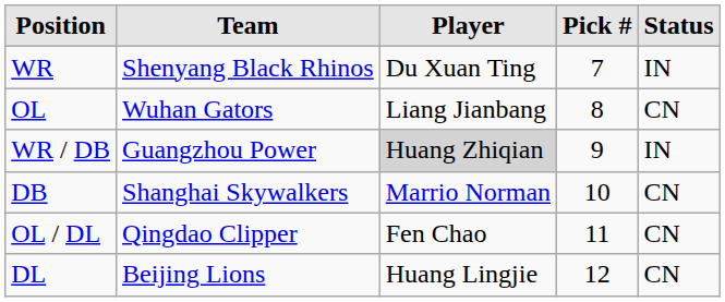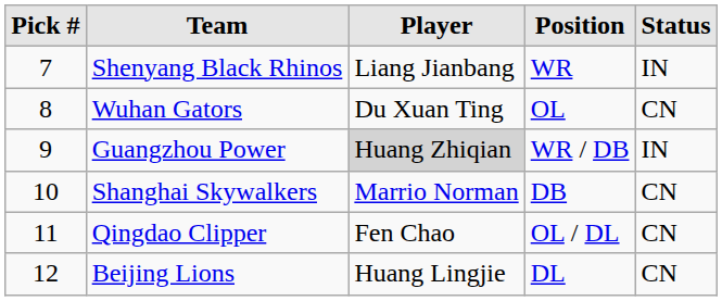 <table class="wikitable">
 <tr>
-<th style="background:#E5E5E5;">Position</th>
+<th style="background:#E5E5E5;">Pick #</th>
 <th style="background:#E5E5E5;">Team</th>
 <th style="background:#E5E5E5;">Player</th>
-<th style="background:#E5E5E5;">Pick #</th>
+<th style="background:#E5E5E5;">Position</th>
 <th style="background:#E5E5E5;">Status</th>
 </tr>
 <tr>
+<td align=center>7</td>
+<td><a href='#'>Shenyang Black Rhinos</a></td>
+<td>Liang Jianbang</td>
 <td><a href='#'>WR</a></td>
-<td><a href='#'>Shenyang Black Rhinos</a></td>
-<td>Du Xuan Ting</td>
-<td align=center>7</td>
 <td>IN</td>
 </tr>
 <tr>
+<td align=center>8</td>
+<td><a href='#'>Wuhan Gators</a></td>
+<td>Du Xuan Ting</td>
 <td><a href='#'>OL</a></td>
-<td><a href='#'>Wuhan Gators</a></td>
-<td>Liang Jianbang</td>
-<td align=center>8</td>
 <td>CN</td>
 </tr>
 <tr>
-<td><a href='#'>WR</a> / <a href='#'>DB</a></td>
+<td align=center>9</td>
 <td><a href='#'>Guangzhou Power</a></td>
 <td style="background: lightgrey;">Huang Zhiqian</td>
-<td align=center>9</td>
+<td><a href='#'>WR</a> / <a href='#'>DB</a></td>
 <td>IN</td>
 </tr>
 <tr>
-<td><a href='#'>DB</a></td>
+<td align=center>10</td>
 <td><a href='#'>Shanghai Skywalkers</a></td>
 <td><a href='#'>Marrio Norman</a></td>
-<td align=center>10</td>
+<td><a href='#'>DB</a></td>
 <td>CN</td>
 </tr>
 <tr>
-<td><a href='#'>OL</a> / <a href='#'>DL</a></td>
+<td align=center>11</td>
 <td><a href='#'>Qingdao Clipper</a></td>
 <td>Fen Chao</td>
-<td align=center>11</td>
+<td><a href='#'>OL</a> / <a href='#'>DL</a></td>
 <td>CN</td>
 </tr>
 <tr>
-<td><a href='#'>DL</a></td>
+<td align=center>12</td>
 <td><a href='#'>Beijing Lions</a></td>
 <td>Huang Lingjie</td>
-<td align=center>12</td>
+<td><a href='#'>DL</a></td>
 <td>CN</td>
 </tr>
 </table>
